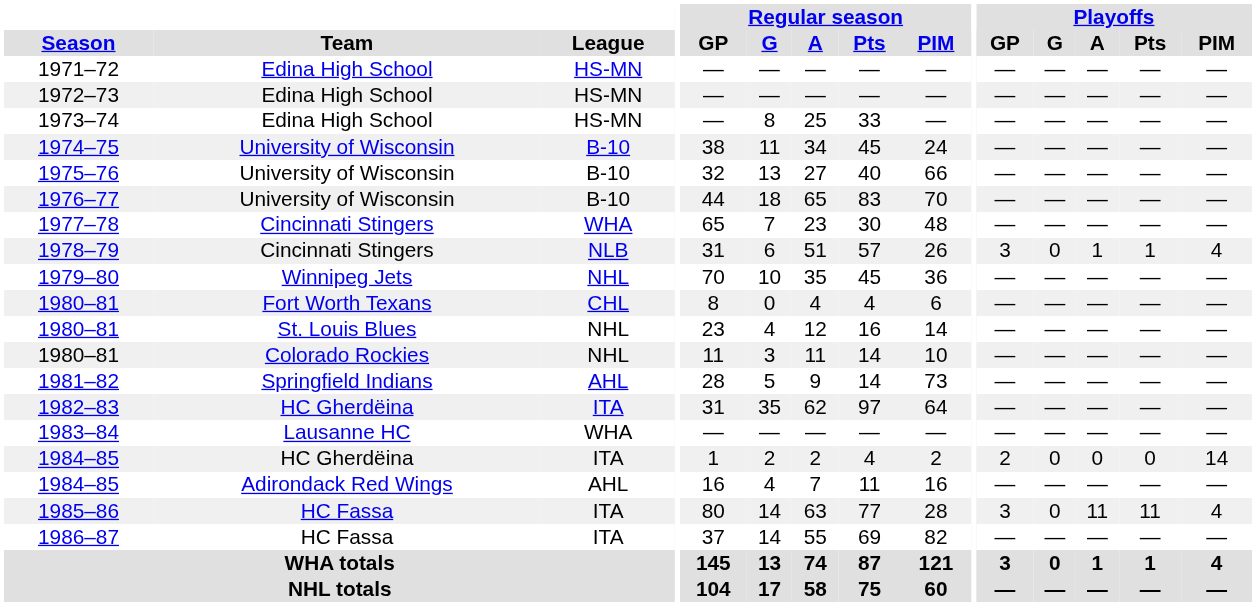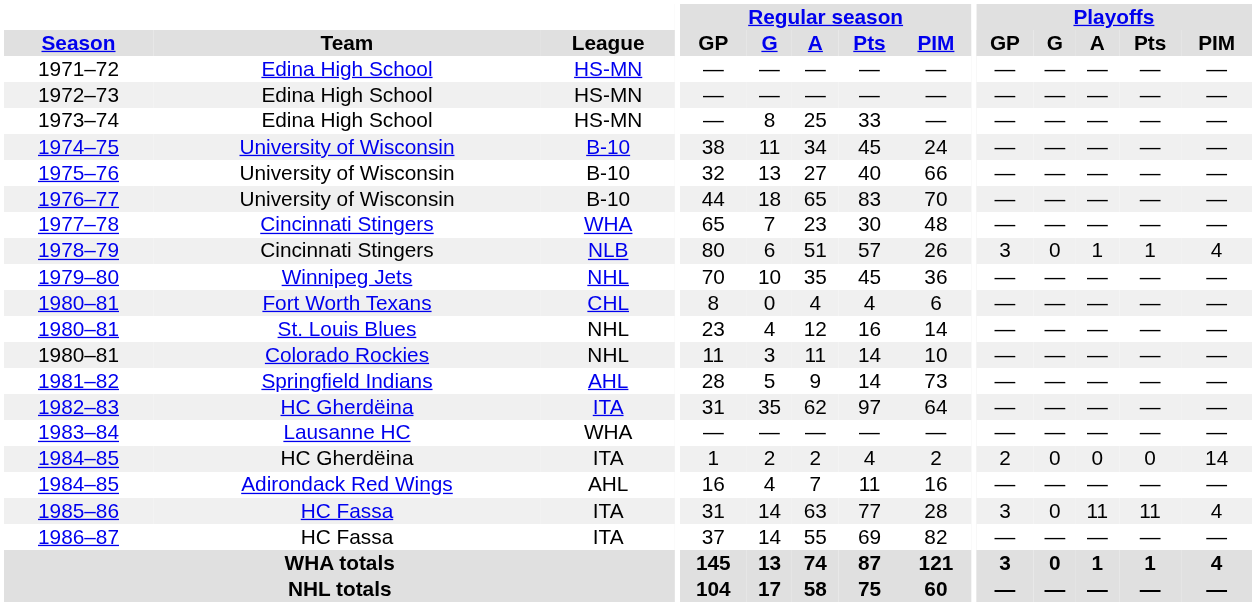 <table border="0" cellpadding="1" cellspacing="0" style="text-align:center; width:60em">
 <tr bgcolor="#e0e0e0">
 <th colspan="3" bgcolor="#ffffff"></th>
 <th rowspan="100" bgcolor="#ffffff"></th>
 <th colspan="5"><a href='#'>Regular season</a></th>
 <th rowspan="100" bgcolor="#ffffff"></th>
 <th colspan="5"><a href='#'>Playoffs</a></th>
 </tr>
 <tr bgcolor="#e0e0e0">
 <th><a href='#'>Season</a></th>
 <th>Team</th>
 <th>League</th>
 <th>GP</th>
 <th><a href='#'>G</a></th>
 <th><a href='#'>A</a></th>
 <th><a href='#'>Pts</a></th>
 <th><a href='#'>PIM</a></th>
 <th>GP</th>
 <th>G</th>
 <th>A</th>
 <th>Pts</th>
 <th>PIM</th>
 </tr>
 <tr>
 <td>1971–72</td>
 <td><a href='#'>Edina High School</a></td>
 <td><a href='#'>HS-MN</a></td>
 <td>—</td>
 <td>—</td>
 <td>—</td>
 <td>—</td>
 <td>—</td>
 <td>—</td>
 <td>—</td>
 <td>—</td>
 <td>—</td>
 <td>—</td>
 </tr>
 <tr bgcolor="#f0f0f0">
 <td>1972–73</td>
 <td>Edina High School</td>
 <td>HS-MN</td>
 <td>—</td>
 <td>—</td>
 <td>—</td>
 <td>—</td>
 <td>—</td>
 <td>—</td>
 <td>—</td>
 <td>—</td>
 <td>—</td>
 <td>—</td>
 </tr>
 <tr>
 <td>1973–74</td>
 <td>Edina High School</td>
 <td>HS-MN</td>
 <td>—</td>
 <td>8</td>
 <td>25</td>
 <td>33</td>
 <td>—</td>
 <td>—</td>
 <td>—</td>
 <td>—</td>
 <td>—</td>
 <td>—</td>
 </tr>
 <tr bgcolor="#f0f0f0">
 <td><a href='#'>1974–75</a></td>
 <td><a href='#'>University of Wisconsin</a></td>
 <td><a href='#'>B-10</a></td>
 <td>38</td>
 <td>11</td>
 <td>34</td>
 <td>45</td>
 <td>24</td>
 <td>—</td>
 <td>—</td>
 <td>—</td>
 <td>—</td>
 <td>—</td>
 </tr>
 <tr>
 <td><a href='#'>1975–76</a></td>
 <td>University of Wisconsin</td>
 <td>B-10</td>
 <td>32</td>
 <td>13</td>
 <td>27</td>
 <td>40</td>
 <td>66</td>
 <td>—</td>
 <td>—</td>
 <td>—</td>
 <td>—</td>
 <td>—</td>
 </tr>
 <tr bgcolor="#f0f0f0">
 <td><a href='#'>1976–77</a></td>
 <td>University of Wisconsin</td>
 <td>B-10</td>
 <td>44</td>
 <td>18</td>
 <td>65</td>
 <td>83</td>
 <td>70</td>
 <td>—</td>
 <td>—</td>
 <td>—</td>
 <td>—</td>
 <td>—</td>
 </tr>
 <tr>
 <td><a href='#'>1977–78</a></td>
 <td><a href='#'>Cincinnati Stingers</a></td>
 <td><a href='#'>WHA</a></td>
 <td>65</td>
 <td>7</td>
 <td>23</td>
 <td>30</td>
 <td>48</td>
 <td>—</td>
 <td>—</td>
 <td>—</td>
 <td>—</td>
 <td>—</td>
 </tr>
 <tr bgcolor="#f0f0f0">
 <td><a href='#'>1978–79</a></td>
 <td>Cincinnati Stingers</td>
 <td><a href='#'>NLB</a></td>
-<td>31</td>
+<td>80</td>
 <td>6</td>
 <td>51</td>
 <td>57</td>
 <td>26</td>
 <td>3</td>
 <td>0</td>
 <td>1</td>
 <td>1</td>
 <td>4</td>
 </tr>
 <tr>
 <td><a href='#'>1979–80</a></td>
 <td><a href='#'>Winnipeg Jets</a></td>
 <td><a href='#'>NHL</a></td>
 <td>70</td>
 <td>10</td>
 <td>35</td>
 <td>45</td>
 <td>36</td>
 <td>—</td>
 <td>—</td>
 <td>—</td>
 <td>—</td>
 <td>—</td>
 </tr>
 <tr bgcolor="#f0f0f0">
 <td><a href='#'>1980–81</a></td>
 <td><a href='#'>Fort Worth Texans</a></td>
 <td><a href='#'>CHL</a></td>
 <td>8</td>
 <td>0</td>
 <td>4</td>
 <td>4</td>
 <td>6</td>
 <td>—</td>
 <td>—</td>
 <td>—</td>
 <td>—</td>
 <td>—</td>
 </tr>
 <tr>
 <td><a href='#'>1980–81</a></td>
 <td><a href='#'>St. Louis Blues</a></td>
 <td>NHL</td>
 <td>23</td>
 <td>4</td>
 <td>12</td>
 <td>16</td>
 <td>14</td>
 <td>—</td>
 <td>—</td>
 <td>—</td>
 <td>—</td>
 <td>—</td>
 </tr>
 <tr bgcolor="#f0f0f0">
 <td>1980–81</td>
 <td><a href='#'>Colorado Rockies</a></td>
 <td>NHL</td>
 <td>11</td>
 <td>3</td>
 <td>11</td>
 <td>14</td>
 <td>10</td>
 <td>—</td>
 <td>—</td>
 <td>—</td>
 <td>—</td>
 <td>—</td>
 </tr>
 <tr>
 <td><a href='#'>1981–82</a></td>
 <td><a href='#'>Springfield Indians</a></td>
 <td><a href='#'>AHL</a></td>
 <td>28</td>
 <td>5</td>
 <td>9</td>
 <td>14</td>
 <td>73</td>
 <td>—</td>
 <td>—</td>
 <td>—</td>
 <td>—</td>
 <td>—</td>
 </tr>
 <tr bgcolor="#f0f0f0">
 <td><a href='#'>1982–83</a></td>
 <td><a href='#'>HC Gherdëina</a></td>
 <td><a href='#'>ITA</a></td>
 <td>31</td>
 <td>35</td>
 <td>62</td>
 <td>97</td>
 <td>64</td>
 <td>—</td>
 <td>—</td>
 <td>—</td>
 <td>—</td>
 <td>—</td>
 </tr>
 <tr>
 <td><a href='#'>1983–84</a></td>
 <td><a href='#'>Lausanne HC</a></td>
 <td>WHA</td>
 <td>—</td>
 <td>—</td>
 <td>—</td>
 <td>—</td>
 <td>—</td>
 <td>—</td>
 <td>—</td>
 <td>—</td>
 <td>—</td>
 <td>—</td>
 </tr>
 <tr bgcolor="#f0f0f0">
 <td><a href='#'>1984–85</a></td>
 <td>HC Gherdëina</td>
 <td>ITA</td>
 <td>1</td>
 <td>2</td>
 <td>2</td>
 <td>4</td>
 <td>2</td>
 <td>2</td>
 <td>0</td>
 <td>0</td>
 <td>0</td>
 <td>14</td>
 </tr>
 <tr>
 <td><a href='#'>1984–85</a></td>
 <td><a href='#'>Adirondack Red Wings</a></td>
 <td>AHL</td>
 <td>16</td>
 <td>4</td>
 <td>7</td>
 <td>11</td>
 <td>16</td>
 <td>—</td>
 <td>—</td>
 <td>—</td>
 <td>—</td>
 <td>—</td>
 </tr>
 <tr bgcolor="#f0f0f0">
 <td><a href='#'>1985–86</a></td>
 <td><a href='#'>HC Fassa</a></td>
 <td>ITA</td>
-<td>80</td>
+<td>31</td>
 <td>14</td>
 <td>63</td>
 <td>77</td>
 <td>28</td>
 <td>3</td>
 <td>0</td>
 <td>11</td>
 <td>11</td>
 <td>4</td>
 </tr>
 <tr>
 <td><a href='#'>1986–87</a></td>
 <td>HC Fassa</td>
 <td>ITA</td>
 <td>37</td>
 <td>14</td>
 <td>55</td>
 <td>69</td>
 <td>82</td>
 <td>—</td>
 <td>—</td>
 <td>—</td>
 <td>—</td>
 <td>—</td>
 </tr>
 <tr bgcolor="#e0e0e0">
 <th colspan="3">WHA totals</th>
 <th>145</th>
 <th>13</th>
 <th>74</th>
 <th>87</th>
 <th>121</th>
 <th>3</th>
 <th>0</th>
 <th>1</th>
 <th>1</th>
 <th>4</th>
 </tr>
 <tr bgcolor="#e0e0e0">
 <th colspan="3">NHL totals</th>
 <th>104</th>
 <th>17</th>
 <th>58</th>
 <th>75</th>
 <th>60</th>
 <th>—</th>
 <th>—</th>
 <th>—</th>
 <th>—</th>
 <th>—</th>
 </tr>
 </table>
